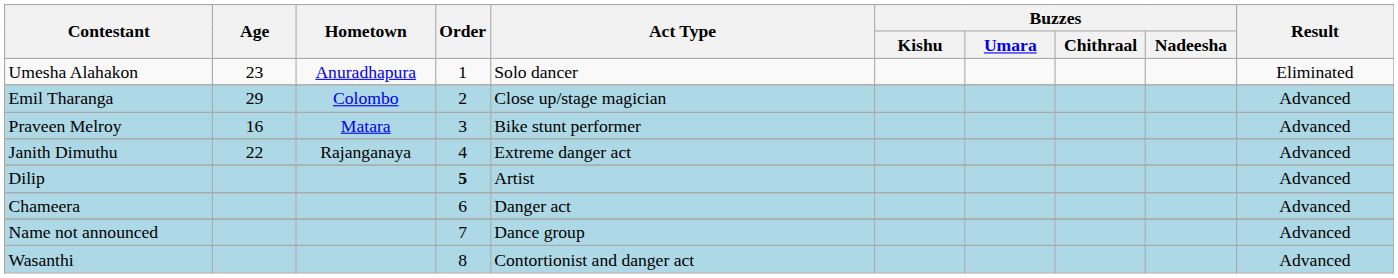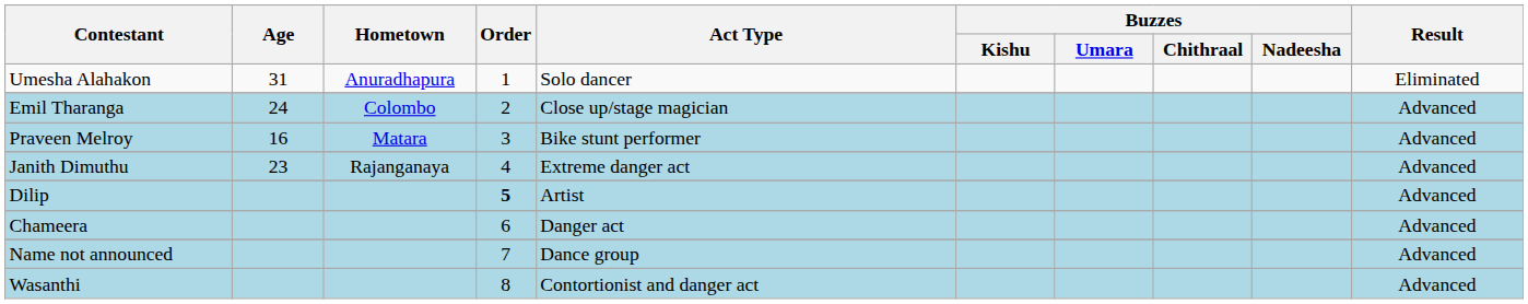 <table class="wikitable" style="text-align:center; line-height:17px; width:100%;">
 <tr>
 <th rowspan=2 style="width:15%">Contestant</th>
 <th rowspan=2 style="width:06%">Age</th>
 <th rowspan=2 style="width:10%">Hometown</th>
 <th rowspan=2 style="width:03%">Order</th>
 <th rowspan=2>Act Type</th>
 <th colspan=4>Buzzes</th>
 <th rowspan=2>Result</th>
 </tr>
 <tr>
 <th style="width:06.5%;">Kishu</th>
 <th style="width:06.5%;"><a href='#'>Umara</a></th>
 <th style="width:06.5%;">Chithraal</th>
 <th style="width:06.5%;">Nadeesha</th>
 </tr>
 <tr>
 <td align="left">Umesha Alahakon</td>
-<td>23</td>
+<td>31</td>
 <td><a href='#'>Anuradhapura</a></td>
 <td>1</td>
 <td align="left">Solo dancer</td>
 <td></td>
 <td></td>
 <td></td>
 <td></td>
 <td>Eliminated</td>
 </tr>
 <tr>
 </tr>
 <tr bgcolor=lightblue>
 <td align="left">Emil Tharanga</td>
-<td>29</td>
+<td>24</td>
 <td><a href='#'>Colombo</a></td>
 <td>2</td>
 <td align="left">Close up/stage magician</td>
 <td></td>
 <td></td>
 <td></td>
 <td></td>
 <td>Advanced</td>
 </tr>
 <tr>
 </tr>
 <tr bgcolor=lightblue>
 <td align="left">Praveen Melroy</td>
 <td>16</td>
 <td><a href='#'>Matara</a></td>
 <td>3</td>
 <td align="left">Bike stunt performer</td>
 <td></td>
 <td></td>
 <td></td>
 <td></td>
 <td>Advanced</td>
 </tr>
 <tr>
 </tr>
 <tr bgcolor=lightblue>
 <td align="left">Janith Dimuthu </td>
-<td>22</td>
+<td>23</td>
 <td>Rajanganaya</td>
 <td>4</td>
 <td align="left">Extreme danger act</td>
 <td></td>
 <td></td>
 <td></td>
 <td></td>
 <td>Advanced</td>
 </tr>
 <tr>
 </tr>
 <tr bgcolor=lightblue>
 <td align="left">Dilip</td>
 <td></td>
 <td></td>
 <td><strong>5</strong></td>
 <td align="left">Artist</td>
 <td></td>
 <td></td>
 <td></td>
 <td></td>
 <td>Advanced</td>
 </tr>
 <tr>
 </tr>
 <tr bgcolor=lightblue>
 <td align="left">Chameera</td>
 <td></td>
 <td></td>
 <td>6</td>
 <td align="left">Danger act</td>
 <td></td>
 <td></td>
 <td></td>
 <td></td>
 <td>Advanced</td>
 </tr>
 <tr>
 </tr>
 <tr bgcolor=lightblue>
 <td align="left">Name not announced</td>
 <td></td>
 <td></td>
 <td>7</td>
 <td align="left">Dance group</td>
 <td></td>
 <td></td>
 <td></td>
 <td></td>
 <td>Advanced</td>
 </tr>
 <tr>
 </tr>
 <tr bgcolor=lightblue>
 <td align="left">Wasanthi</td>
 <td></td>
 <td></td>
 <td>8</td>
 <td align="left">Contortionist and danger act</td>
 <td></td>
 <td></td>
 <td></td>
 <td></td>
 <td>Advanced</td>
 </tr>
 </table>
